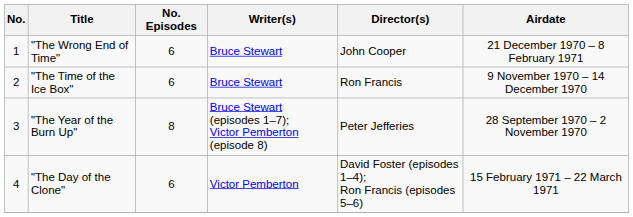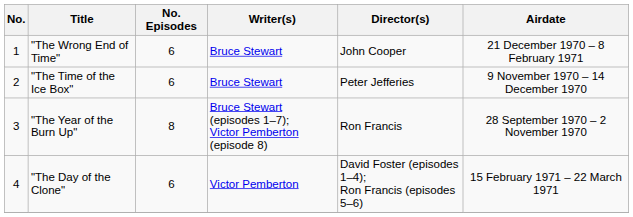 <table class="wikitable">
 <tr>
 <th>No.</th>
 <th>Title</th>
 <th>No. Episodes</th>
 <th>Writer(s)</th>
 <th>Director(s)</th>
 <th>Airdate</th>
 </tr>
 <tr>
 <td align="center">1</td>
 <td>"The Wrong End of Time"</td>
 <td align="center">6</td>
 <td><a href='#'>Bruce Stewart</a></td>
 <td>John Cooper</td>
 <td align="center">21 December 1970 – 8 February 1971</td>
 </tr>
 <tr>
 <td align="center">2</td>
 <td>"The Time of the Ice Box"</td>
 <td align="center">6</td>
 <td><a href='#'>Bruce Stewart</a></td>
-<td>Ron Francis</td>
+<td>Peter Jefferies</td>
 <td align="center">9 November 1970 – 14 December 1970</td>
 </tr>
 <tr>
 <td align="center">3</td>
 <td>"The Year of the Burn Up"</td>
 <td align="center">8</td>
 <td><a href='#'>Bruce Stewart</a> (episodes 1–7);<br><a href='#'>Victor Pemberton</a> (episode 8)</td>
-<td>Peter Jefferies</td>
+<td>Ron Francis</td>
 <td align="center">28 September 1970 – 2 November 1970</td>
 </tr>
 <tr>
 <td align="center">4</td>
 <td>"The Day of the Clone"</td>
 <td align="center">6</td>
 <td><a href='#'>Victor Pemberton</a></td>
 <td>David Foster (episodes 1–4);<br>Ron Francis (episodes 5–6)</td>
 <td align="center">15 February 1971 – 22 March 1971</td>
 </tr>
 <tr>
 </tr>
 </table>
